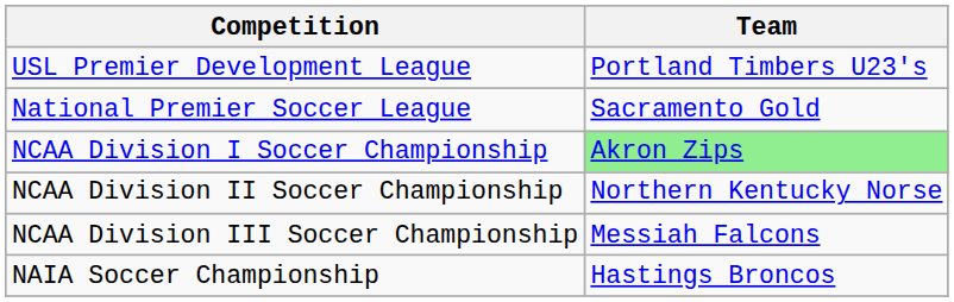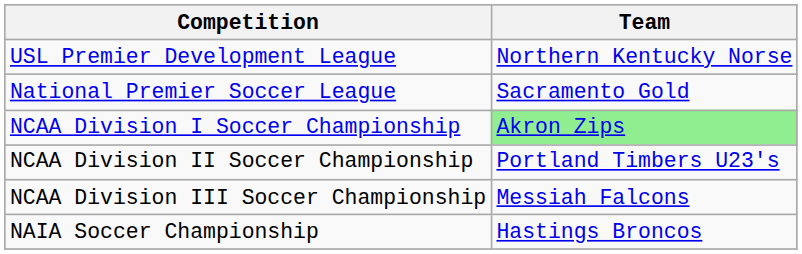 <table class="wikitable">
 <tr>
 <th>Competition</th>
 <th>Team</th>
 </tr>
 <tr>
 <td><a href='#'>USL Premier Development League</a></td>
-<td><a href='#'>Portland Timbers U23's</a></td>
+<td><a href='#'>Northern Kentucky Norse</a></td>
 </tr>
 <tr>
 <td><a href='#'>National Premier Soccer League</a></td>
 <td><a href='#'>Sacramento Gold</a></td>
 </tr>
 <tr>
 <td><a href='#'>NCAA Division I Soccer Championship</a></td>
 <td style="background: lightgreen;"><a href='#'>Akron Zips</a></td>
 </tr>
 <tr>
 <td>NCAA Division II Soccer Championship</td>
-<td><a href='#'>Northern Kentucky Norse</a></td>
+<td><a href='#'>Portland Timbers U23's</a></td>
 </tr>
 <tr>
 <td>NCAA Division III Soccer Championship</td>
 <td><a href='#'>Messiah Falcons</a></td>
 </tr>
 <tr>
 <td>NAIA Soccer Championship</td>
 <td><a href='#'>Hastings Broncos</a></td>
 </tr>
 </table>
